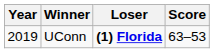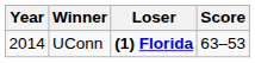 <table class="wikitable">
 <tr>
 <th>Year</th>
 <th>Winner</th>
 <th>Loser</th>
 <th>Score</th>
 </tr>
 <tr>
-<td>2019</td>
+<td>2014</td>
 <td>UConn</td>
 <td><strong>(1) <a href='#'>Florida</a></strong></td>
 <td>63–53</td>
 </tr>
 </table>
